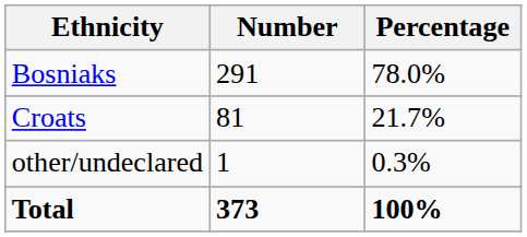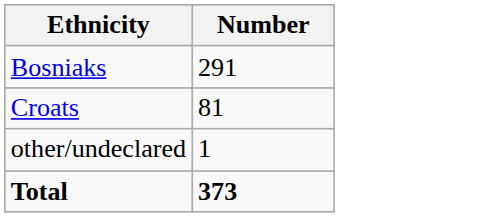 <table class="wikitable">
 <tr>
 <th width="100px">Ethnicity</th>
 <th width="80px">Number</th>
-<th width="80px">Percentage</th>
 </tr>
 <tr>
 <td><a href='#'>Bosniaks</a></td>
 <td>291</td>
-<td>78.0%</td>
 </tr>
 <tr>
 <td><a href='#'>Croats</a></td>
 <td>81</td>
-<td>21.7%</td>
 </tr>
 <tr>
 <td>other/undeclared</td>
 <td>1</td>
-<td>0.3%</td>
 </tr>
 <tr>
 <td><strong>Total</strong></td>
 <td><strong>373</strong></td>
-<td><strong>100%</strong></td>
 </tr>
 </table>
